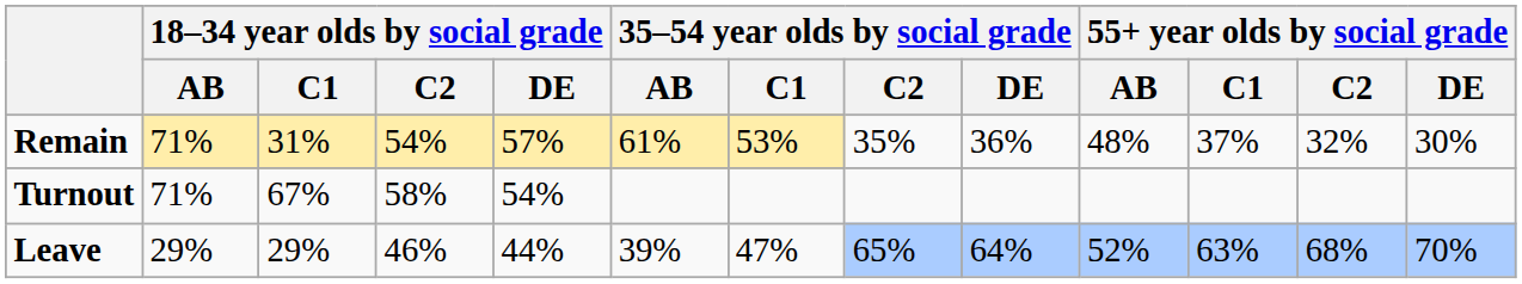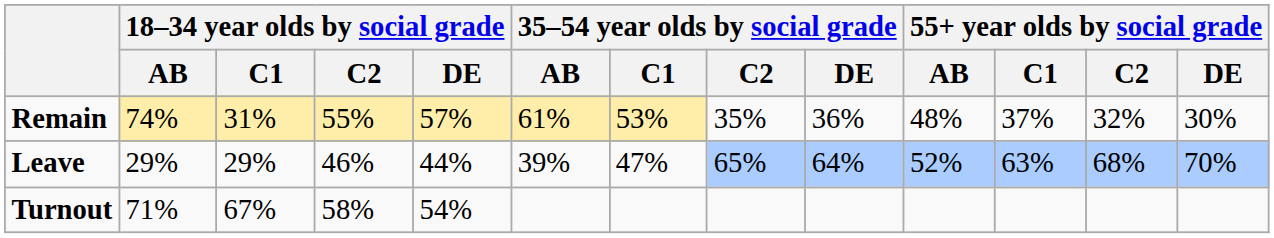 <table class="wikitable">
 <tr>
 <th rowspan="2"></th>
 <th colspan="4">18–34 year olds by <a href='#'>social grade</a></th>
 <th colspan="4">35–54 year olds by <a href='#'>social grade</a></th>
 <th colspan="4">55+ year olds by <a href='#'>social grade</a></th>
 </tr>
 <tr>
 <th>AB</th>
 <th>C1</th>
 <th>C2</th>
 <th>DE</th>
 <th>AB</th>
 <th>C1</th>
 <th>C2</th>
 <th>DE</th>
 <th>AB</th>
 <th>C1</th>
 <th>C2</th>
 <th>DE</th>
 </tr>
 <tr>
 <td><strong>Remain</strong></td>
-<td style="background:#fea;">71%</td>
+<td style="background:#fea;">74%</td>
 <td style="background:#fea;">31%</td>
-<td style="background:#fea;">54%</td>
+<td style="background:#fea;">55%</td>
 <td style="background:#fea;">57%</td>
 <td style="background:#fea;">61%</td>
 <td style="background:#fea;">53%</td>
 <td>35%</td>
 <td>36%</td>
 <td>48%</td>
 <td>37%</td>
 <td>32%</td>
 <td>30%</td>
+</tr>
+<tr>
+<td><strong>Leave</strong></td>
+<td>29%</td>
+<td>29%</td>
+<td>46%</td>
+<td>44%</td>
+<td>39%</td>
+<td>47%</td>
+<td style="background:#acf;">65%</td>
+<td style="background:#acf;">64%</td>
+<td style="background:#acf;">52%</td>
+<td style="background:#acf;">63%</td>
+<td style="background:#acf;">68%</td>
+<td style="background:#acf;">70%</td>
 </tr>
 <tr>
 <td><strong>Turnout</strong></td>
 <td>71%</td>
 <td>67%</td>
 <td>58%</td>
 <td>54%</td>
 <td></td>
 <td></td>
 <td></td>
 <td></td>
 <td></td>
 <td></td>
 <td></td>
 <td></td>
 </tr>
-<tr>
-<td><strong>Leave</strong></td>
-<td>29%</td>
-<td>29%</td>
-<td>46%</td>
-<td>44%</td>
-<td>39%</td>
-<td>47%</td>
-<td style="background:#acf;">65%</td>
-<td style="background:#acf;">64%</td>
-<td style="background:#acf;">52%</td>
-<td style="background:#acf;">63%</td>
-<td style="background:#acf;">68%</td>
-<td style="background:#acf;">70%</td>
-</tr>
 </table>
